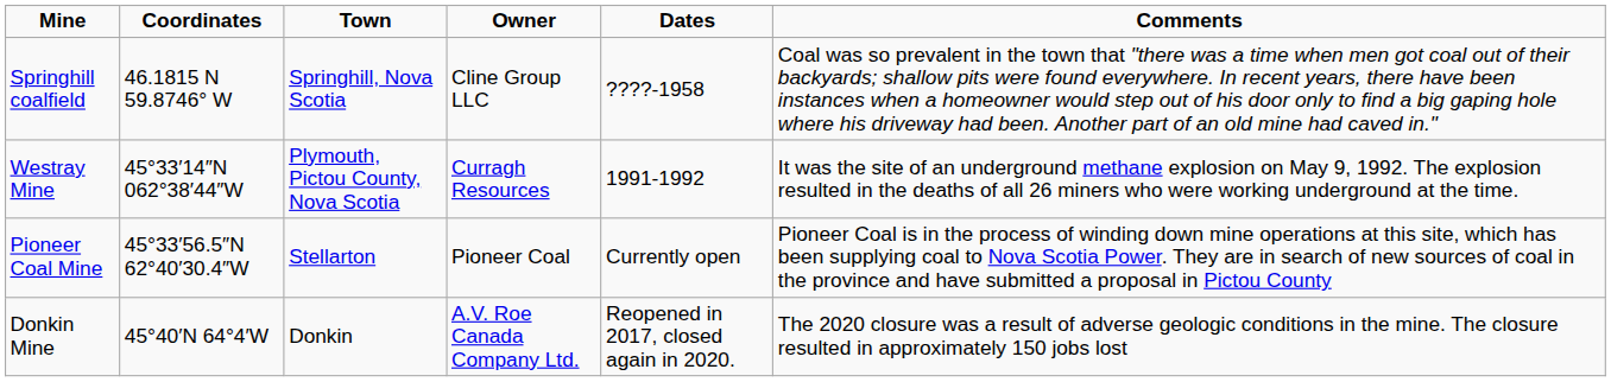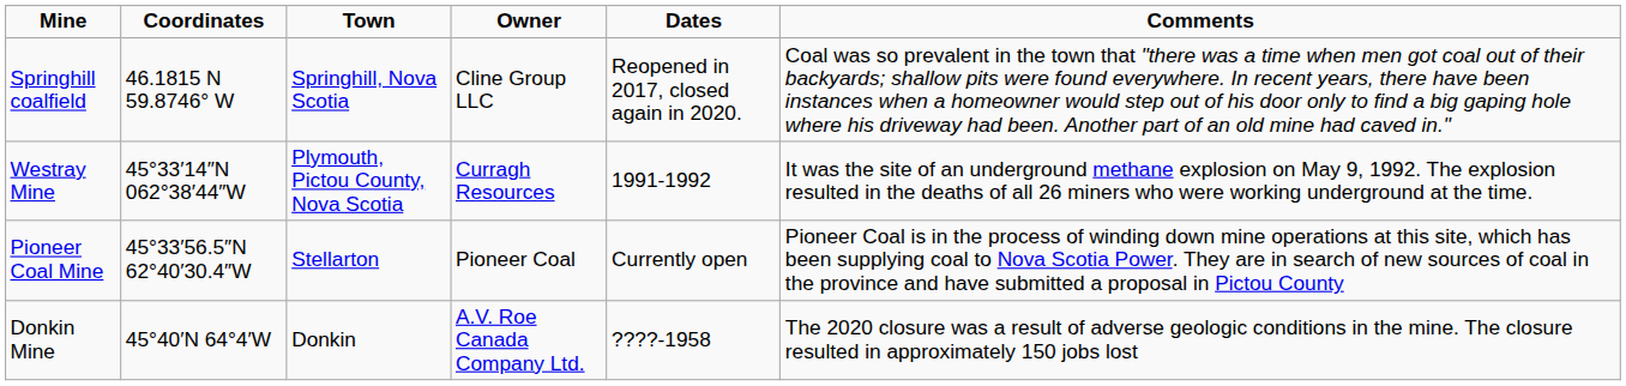 <table class="sortable wikitable">
 <tr align="center">
 <td><strong>Mine</strong></td>
 <td><strong>Coordinates</strong></td>
 <td><strong>Town</strong></td>
 <td><strong>Owner</strong></td>
 <td><strong>Dates</strong></td>
 <td><strong>Comments</strong></td>
 </tr>
 <tr>
 <td><a href='#'>Springhill coalfield</a></td>
 <td>46.1815 N<br>59.8746° W</td>
 <td><a href='#'>Springhill, Nova Scotia</a></td>
 <td>Cline Group LLC</td>
-<td>????-1958</td>
+<td>Reopened in 2017, closed again in 2020.</td>
 <td>Coal was so prevalent in the town that <em>"there was a time when men got coal out of their backyards; shallow pits were found everywhere. In recent years, there have been instances when a homeowner would step out of his door only to find a big gaping hole where his driveway had been. Another part of an old mine had caved in."</em></td>
 </tr>
 <tr>
 <td><a href='#'>Westray Mine</a></td>
 <td>45°33′14″N 062°38′44″W</td>
 <td><a href='#'>Plymouth, Pictou County, Nova Scotia</a></td>
 <td><a href='#'>Curragh Resources</a></td>
 <td>1991-1992</td>
 <td>It was the site of an underground <a href='#'>methane</a> explosion on May 9, 1992.  The explosion resulted in the deaths of all 26 miners who were working underground at the time.</td>
 </tr>
 <tr>
 <td><a href='#'>Pioneer Coal Mine</a></td>
 <td>45°33′56.5″N 62°40′30.4″W</td>
 <td><a href='#'>Stellarton</a></td>
 <td>Pioneer Coal</td>
 <td>Currently open</td>
 <td>Pioneer Coal is in the process of winding down mine operations at this site, which has been supplying coal to <a href='#'>Nova Scotia Power</a>. They are in search of new sources of coal in the province and have submitted a proposal in <a href='#'>Pictou County</a></td>
 </tr>
 <tr>
 <td>Donkin Mine</td>
 <td>45°40′N 64°4′W</td>
 <td>Donkin</td>
 <td><a href='#'>A.V. Roe Canada Company Ltd.</a></td>
-<td>Reopened in 2017, closed again in 2020.</td>
+<td>????-1958</td>
 <td>The 2020 closure was a result of adverse geologic conditions in the mine. The closure resulted in approximately 150 jobs lost</td>
 </tr>
 </table>
